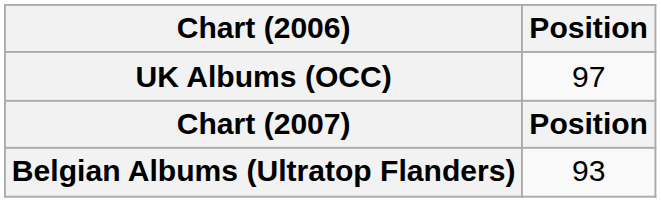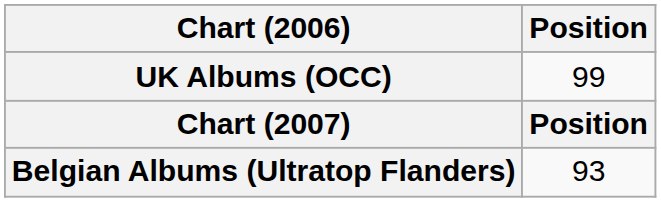 <table class="wikitable plainrowheaders" style="text-align:center;">
 <tr>
 <th>Chart (2006)</th>
 <th>Position</th>
 </tr>
 <tr>
 <th scope="row">UK Albums (OCC)</th>
-<td>97</td>
+<td>99</td>
 </tr>
 <tr>
 <th>Chart (2007)</th>
 <th>Position</th>
 </tr>
 <tr>
 <th scope="row">Belgian Albums (Ultratop Flanders)</th>
 <td>93</td>
 </tr>
 </table>
